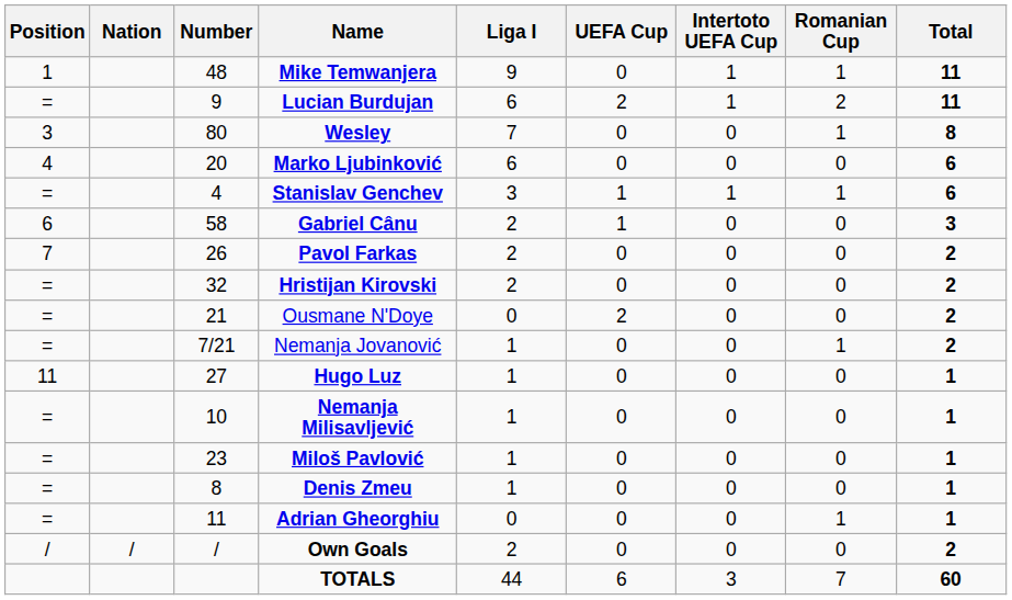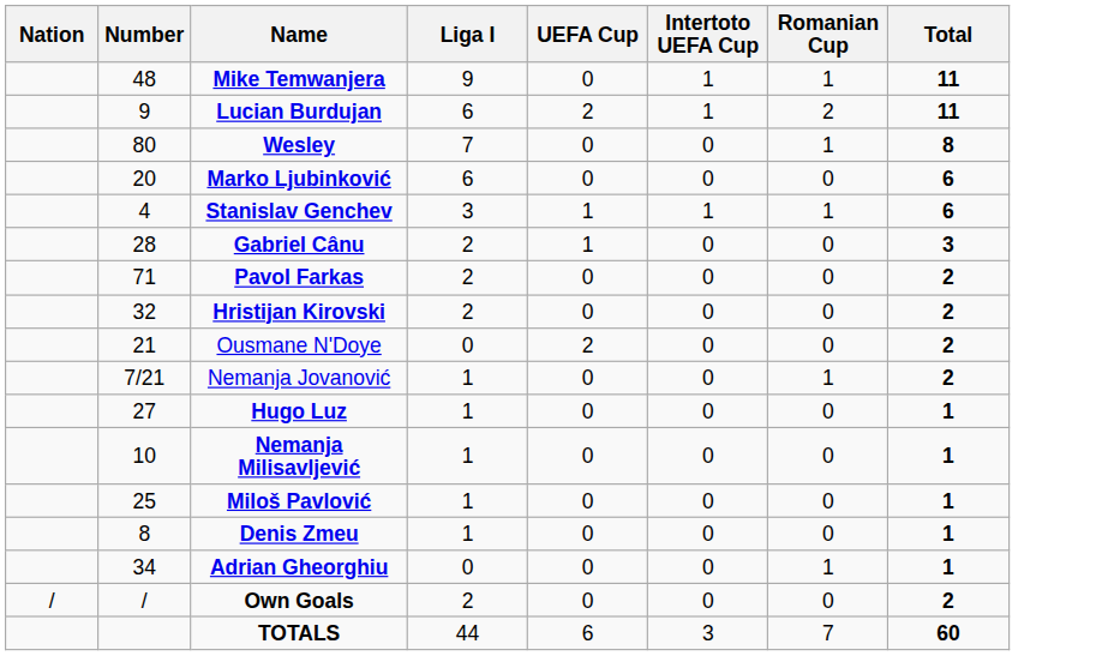 <table class="wikitable" style="font-size: 95%; text-align: center;">
 <tr>
-<th width=60>Position</th>
 <th width=60>Nation</th>
 <th width=60>Number</th>
 <th width=150>Name</th>
 <th width=80>Liga I</th>
 <th width=80>UEFA Cup</th>
 <th width=80>Intertoto UEFA Cup</th>
 <th width=80>Romanian Cup</th>
 <th width=80>Total</th>
 </tr>
 <tr>
-<td>1</td>
 <td></td>
 <td>48</td>
 <td><strong><a href='#'>Mike Temwanjera</a></strong></td>
 <td>9</td>
 <td>0</td>
 <td>1</td>
 <td>1</td>
 <td><strong>11</strong></td>
 </tr>
 <tr>
-<td>=</td>
 <td></td>
 <td>9</td>
 <td><strong><a href='#'>Lucian Burdujan</a></strong></td>
 <td>6</td>
 <td>2</td>
 <td>1</td>
 <td>2</td>
 <td><strong>11</strong></td>
 </tr>
 <tr>
-<td>3</td>
 <td></td>
 <td>80</td>
 <td><strong><a href='#'>Wesley</a></strong></td>
 <td>7</td>
 <td>0</td>
 <td>0</td>
 <td>1</td>
 <td><strong>8</strong></td>
 </tr>
 <tr>
-<td>4</td>
 <td></td>
 <td>20</td>
 <td><strong><a href='#'>Marko Ljubinković</a></strong></td>
 <td>6</td>
 <td>0</td>
 <td>0</td>
 <td>0</td>
 <td><strong>6</strong></td>
 </tr>
 <tr>
-<td>=</td>
 <td></td>
 <td>4</td>
 <td><strong><a href='#'>Stanislav Genchev</a></strong></td>
 <td>3</td>
 <td>1</td>
 <td>1</td>
 <td>1</td>
 <td><strong>6</strong></td>
 </tr>
 <tr>
-<td>6</td>
 <td></td>
-<td>58</td>
+<td>28</td>
 <td><strong><a href='#'>Gabriel Cânu</a></strong></td>
 <td>2</td>
 <td>1</td>
 <td>0</td>
 <td>0</td>
 <td><strong>3</strong></td>
 </tr>
 <tr>
-<td>7</td>
 <td></td>
-<td>26</td>
+<td>71</td>
 <td><strong><a href='#'>Pavol Farkas</a></strong></td>
 <td>2</td>
 <td>0</td>
 <td>0</td>
 <td>0</td>
 <td><strong>2</strong></td>
 </tr>
 <tr>
-<td>=</td>
 <td></td>
 <td>32</td>
 <td><strong><a href='#'>Hristijan Kirovski</a></strong></td>
 <td>2</td>
 <td>0</td>
 <td>0</td>
 <td>0</td>
 <td><strong>2</strong></td>
 </tr>
 <tr>
-<td>=</td>
 <td></td>
 <td>21</td>
 <td><a href='#'>Ousmane N'Doye</a></td>
 <td>0</td>
 <td>2</td>
 <td>0</td>
 <td>0</td>
 <td><strong>2</strong></td>
 </tr>
 <tr>
-<td>=</td>
 <td></td>
 <td>7/21</td>
 <td><a href='#'>Nemanja Jovanović</a></td>
 <td>1</td>
 <td>0</td>
 <td>0</td>
 <td>1</td>
 <td><strong>2</strong></td>
 </tr>
 <tr>
-<td>11</td>
 <td></td>
 <td>27</td>
 <td><strong><a href='#'>Hugo Luz</a></strong></td>
 <td>1</td>
 <td>0</td>
 <td>0</td>
 <td>0</td>
 <td><strong>1</strong></td>
 </tr>
 <tr>
-<td>=</td>
 <td></td>
 <td>10</td>
 <td><strong><a href='#'>Nemanja Milisavljević</a></strong></td>
 <td>1</td>
 <td>0</td>
 <td>0</td>
 <td>0</td>
 <td><strong>1</strong></td>
 </tr>
 <tr>
-<td>=</td>
 <td></td>
-<td>23</td>
+<td>25</td>
 <td><strong><a href='#'>Miloš Pavlović</a></strong></td>
 <td>1</td>
 <td>0</td>
 <td>0</td>
 <td>0</td>
 <td><strong>1</strong></td>
 </tr>
 <tr>
-<td>=</td>
 <td></td>
 <td>8</td>
 <td><strong><a href='#'>Denis Zmeu</a></strong></td>
 <td>1</td>
 <td>0</td>
 <td>0</td>
 <td>0</td>
 <td><strong>1</strong></td>
 </tr>
 <tr>
-<td>=</td>
 <td></td>
-<td>11</td>
+<td>34</td>
 <td><strong><a href='#'>Adrian Gheorghiu</a></strong></td>
 <td>0</td>
 <td>0</td>
 <td>0</td>
 <td>1</td>
 <td><strong>1</strong></td>
 </tr>
 <tr>
-<td>/</td>
 <td>/</td>
 <td>/</td>
 <td><strong>Own Goals</strong></td>
 <td>2</td>
 <td>0</td>
 <td>0</td>
 <td>0</td>
 <td><strong>2</strong></td>
 </tr>
 <tr>
 <td></td>
 <td></td>
-<td></td>
 <td><strong>TOTALS</strong></td>
 <td>44</td>
 <td>6</td>
 <td>3</td>
 <td>7</td>
 <td><strong>60</strong></td>
 </tr>
 </table>
